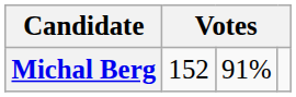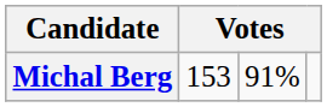 <table class="wikitable">
 <tr>
 <th>Candidate</th>
 <th colspan=3>Votes</th>
 </tr>
 <tr>
 <th><a href='#'>Michal Berg</a></th>
-<td>152</td>
+<td>153</td>
 <td>91%</td>
 <td></td>
 </tr>
 </table>
